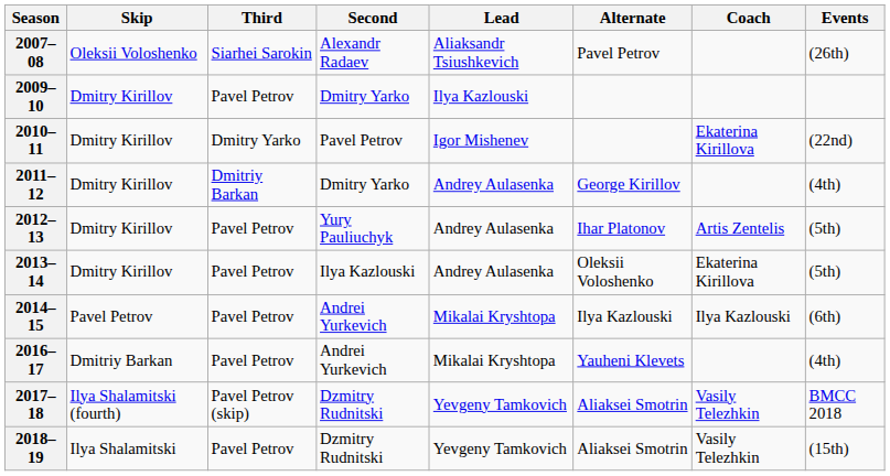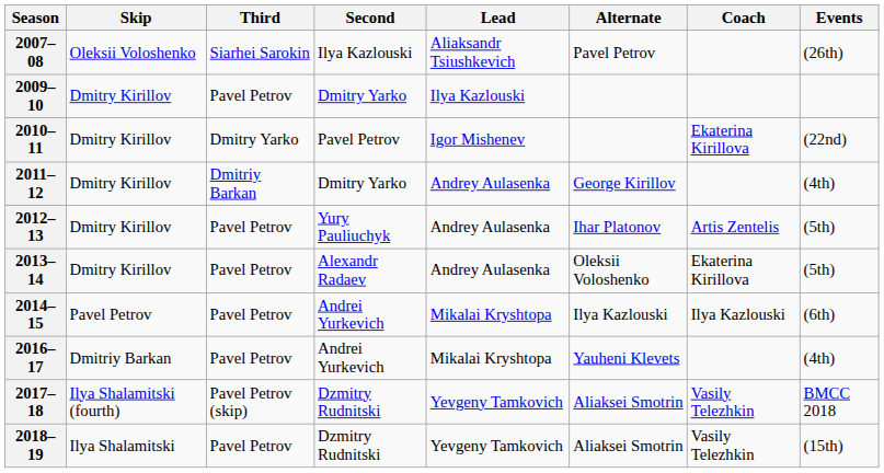 <table class="wikitable">
 <tr>
 <th scope="col">Season</th>
 <th scope="col">Skip</th>
 <th scope="col">Third</th>
 <th scope="col">Second</th>
 <th scope="col">Lead</th>
 <th scope="col">Alternate</th>
 <th scope="col">Coach</th>
 <th scope="col">Events</th>
 </tr>
 <tr>
 <th scope="row">2007–08</th>
 <td><a href='#'>Oleksii Voloshenko</a></td>
 <td><a href='#'>Siarhei Sarokin</a></td>
-<td><a href='#'>Alexandr Radaev</a></td>
+<td>Ilya Kazlouski</td>
 <td><a href='#'>Aliaksandr Tsiushkevich</a></td>
 <td>Pavel Petrov</td>
 <td></td>
 <td> (26th)</td>
 </tr>
 <tr>
 <th scope="row">2009–10</th>
 <td><a href='#'>Dmitry Kirillov</a></td>
 <td>Pavel Petrov</td>
 <td><a href='#'>Dmitry Yarko</a></td>
 <td><a href='#'>Ilya Kazlouski</a></td>
 <td></td>
 <td></td>
 <td> </td>
 </tr>
 <tr>
 <th scope="row">2010–11</th>
 <td>Dmitry Kirillov</td>
 <td>Dmitry Yarko</td>
 <td>Pavel Petrov</td>
 <td><a href='#'>Igor Mishenev</a></td>
 <td></td>
 <td><a href='#'>Ekaterina Kirillova</a></td>
 <td> (22nd)</td>
 </tr>
 <tr>
 <th scope="row">2011–12</th>
 <td>Dmitry Kirillov</td>
 <td><a href='#'>Dmitriy Barkan</a></td>
 <td>Dmitry Yarko</td>
 <td><a href='#'>Andrey Aulasenka</a></td>
 <td><a href='#'>George Kirillov</a></td>
 <td></td>
 <td> (4th)</td>
 </tr>
 <tr>
 <th scope="row">2012–13</th>
 <td>Dmitry Kirillov</td>
 <td>Pavel Petrov</td>
 <td><a href='#'>Yury Pauliuchyk</a></td>
 <td>Andrey Aulasenka</td>
 <td><a href='#'>Ihar Platonov</a></td>
 <td><a href='#'>Artis Zentelis</a></td>
 <td> (5th)</td>
 </tr>
 <tr>
 <th scope="row">2013–14</th>
 <td>Dmitry Kirillov</td>
 <td>Pavel Petrov</td>
-<td>Ilya Kazlouski</td>
+<td><a href='#'>Alexandr Radaev</a></td>
 <td>Andrey Aulasenka</td>
 <td>Oleksii Voloshenko</td>
 <td>Ekaterina Kirillova</td>
 <td> (5th)</td>
 </tr>
 <tr>
 <th scope="row">2014–15</th>
 <td>Pavel Petrov</td>
 <td>Pavel Petrov</td>
 <td><a href='#'>Andrei Yurkevich</a></td>
 <td><a href='#'>Mikalai Kryshtopa</a></td>
 <td>Ilya Kazlouski</td>
 <td>Ilya Kazlouski</td>
 <td> (6th)</td>
 </tr>
 <tr>
 <th scope="row">2016–17</th>
 <td>Dmitriy Barkan</td>
 <td>Pavel Petrov</td>
 <td>Andrei Yurkevich</td>
 <td>Mikalai Kryshtopa</td>
 <td><a href='#'>Yauheni Klevets</a></td>
 <td></td>
 <td> (4th)</td>
 </tr>
 <tr>
 <th scope="row">2017–18</th>
 <td><a href='#'>Ilya Shalamitski</a> (fourth)</td>
 <td>Pavel Petrov (skip)</td>
 <td><a href='#'>Dzmitry Rudnitski</a></td>
 <td><a href='#'>Yevgeny Tamkovich</a></td>
 <td><a href='#'>Aliaksei Smotrin</a></td>
 <td><a href='#'>Vasily Telezhkin</a></td>
 <td><a href='#'>BMCC</a> 2018 <br> </td>
 </tr>
 <tr>
 <th scope="row">2018–19</th>
 <td>Ilya Shalamitski</td>
 <td>Pavel Petrov</td>
 <td>Dzmitry Rudnitski</td>
 <td>Yevgeny Tamkovich</td>
 <td>Aliaksei Smotrin</td>
 <td>Vasily Telezhkin</td>
 <td> (15th)</td>
 </tr>
 </table>
